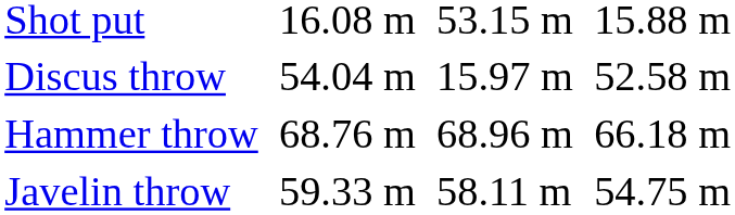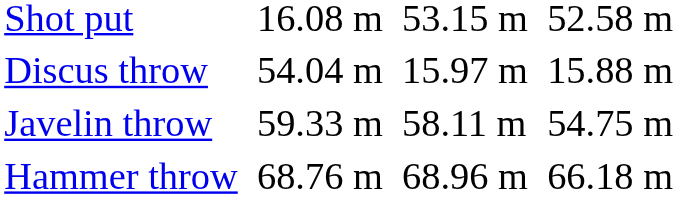 <table>
 <tr>
 </tr>
 <tr>
 <td><a href='#'>Shot put</a></td>
 <td></td>
 <td>16.08 m</td>
 <td></td>
 <td>53.15 m</td>
 <td></td>
-<td>15.88 m</td>
+<td>52.58 m</td>
 </tr>
 <tr>
 <td><a href='#'>Discus throw</a></td>
 <td></td>
 <td>54.04 m</td>
 <td></td>
 <td>15.97 m</td>
 <td></td>
-<td>52.58 m</td>
+<td>15.88 m</td>
+</tr>
+<tr>
+<td><a href='#'>Javelin throw</a></td>
+<td></td>
+<td>59.33 m</td>
+<td></td>
+<td>58.11 m</td>
+<td></td>
+<td>54.75 m</td>
 </tr>
 <tr>
 <td><a href='#'>Hammer throw</a></td>
 <td></td>
 <td>68.76 m</td>
 <td></td>
 <td>68.96 m</td>
 <td></td>
 <td>66.18 m</td>
 </tr>
-<tr>
-<td><a href='#'>Javelin throw</a></td>
-<td></td>
-<td>59.33 m</td>
-<td></td>
-<td>58.11 m</td>
-<td></td>
-<td>54.75 m</td>
-</tr>
 </table>
